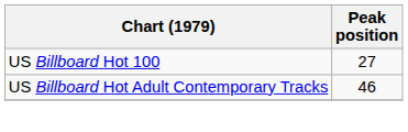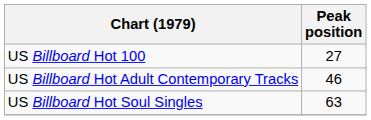 <table class="wikitable sortable">
 <tr>
 <th>Chart (1979)</th>
 <th>Peak<br>position</th>
 </tr>
 <tr>
 <td>US <a href='#'><em>Billboard</em> Hot 100</a></td>
 <td style="text-align:center;">27</td>
 </tr>
 <tr>
 <td>US <a href='#'><em>Billboard</em> Hot Adult Contemporary Tracks</a></td>
 <td style="text-align:center;">46</td>
 </tr>
 <tr>
+<td>US <a href='#'><em>Billboard</em> Hot Soul Singles</a></td>
+<td style="text-align:center;">63</td>
+</tr>
+<tr>
 </tr>
 </table>
